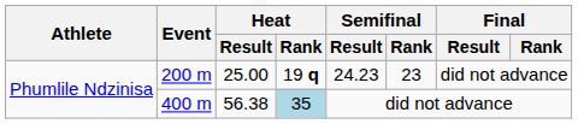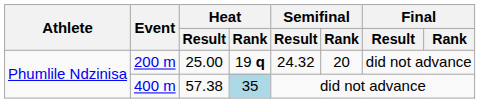 <table class="wikitable" style="font-size:90%">
 <tr>
 <th rowspan=2>Athlete</th>
 <th rowspan=2>Event</th>
 <th colspan=2>Heat</th>
 <th colspan=2>Semifinal</th>
 <th colspan=2>Final</th>
 </tr>
 <tr style="font-size:95%">
 <th>Result</th>
 <th>Rank</th>
 <th>Result</th>
 <th>Rank</th>
 <th>Result</th>
 <th>Rank</th>
 </tr>
 <tr align=center>
 <td align=left rowspan=2><a href='#'>Phumlile Ndzinisa</a></td>
 <td align=left><a href='#'>200 m</a></td>
 <td>25.00</td>
 <td>19 <strong>q</strong></td>
-<td>24.23</td>
-<td>23</td>
+<td>24.32</td>
+<td>20</td>
 <td colspan=2>did not advance</td>
 </tr>
 <tr align=center>
 <td align=left><a href='#'>400 m</a></td>
-<td>56.38</td>
+<td>57.38</td>
 <td style="background: lightblue;">35</td>
 <td colspan=4>did not advance</td>
 </tr>
 </table>
